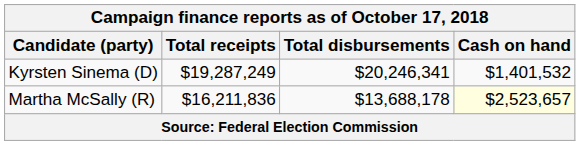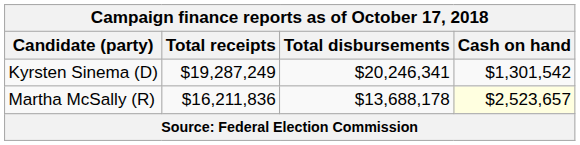 <table class="wikitable sortable">
 <tr>
 <th colspan=4>Campaign finance reports as of October 17, 2018</th>
 </tr>
 <tr style="text-align:center;">
 <th>Candidate (party)</th>
 <th>Total receipts</th>
 <th>Total disbursements</th>
 <th>Cash on hand</th>
 </tr>
 <tr>
 <td>Kyrsten Sinema (D)</td>
 <td style="text-align:right;">$19,287,249</td>
 <td style="text-align:right;">$20,246,341</td>
-<td style="text-align:right;">$1,401,532</td>
+<td style="text-align:right;">$1,301,542</td>
 </tr>
 <tr>
 <td>Martha McSally (R)</td>
 <td style="text-align:right;">$16,211,836</td>
 <td style="text-align:right;">$13,688,178</td>
 <td style="background: lightyellow; text-align:right;">$2,523,657</td>
 </tr>
 <tr>
 <th colspan="4"><small>Source: Federal Election Commission</small></th>
 </tr>
 </table>
